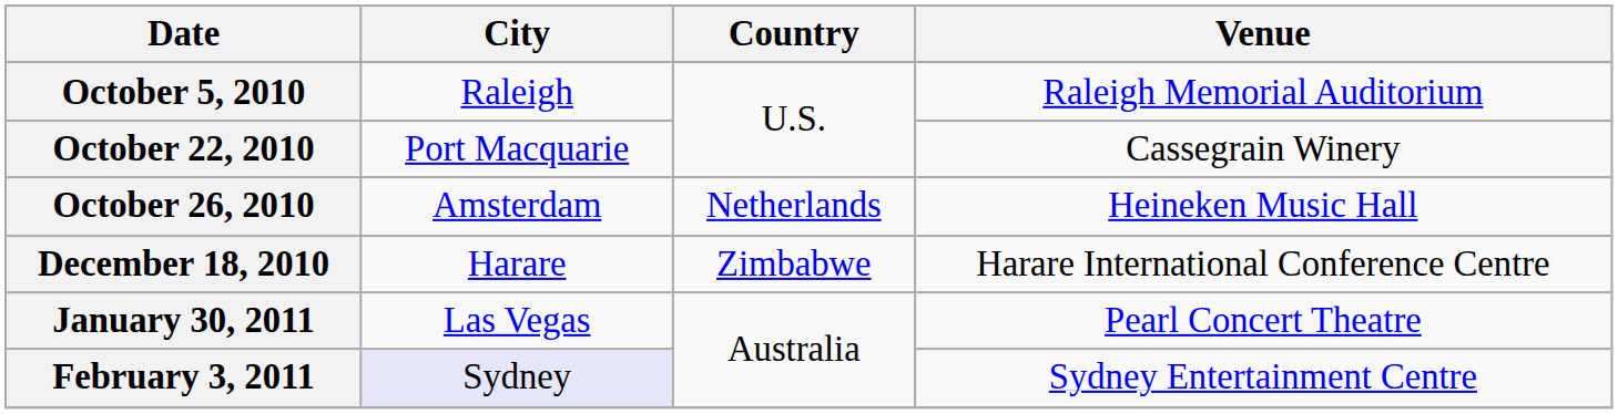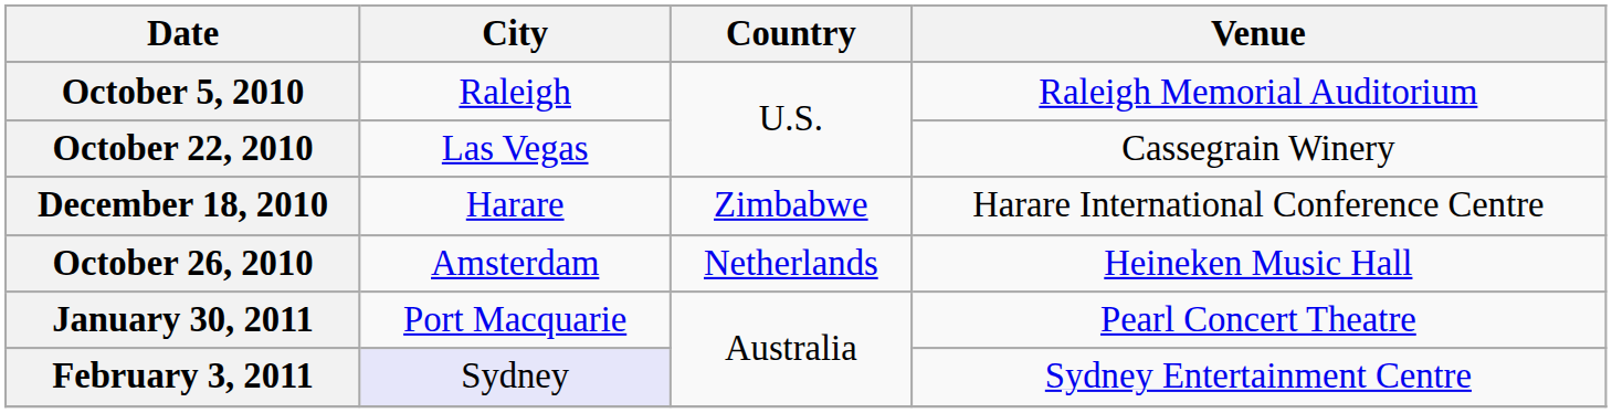 <table class="wikitable plainrowheaders" style="text-align:center;">
 <tr>
 <th scope="col" width="150">Date</th>
 <th scope="col" width="130">City</th>
 <th scope="col" width="100">Country</th>
 <th scope="col" width="300">Venue</th>
 </tr>
 <tr>
 <th scope="row">October 5, 2010</th>
 <td><a href='#'>Raleigh</a></td>
 <td rowspan="2">U.S.</td>
 <td><a href='#'>Raleigh Memorial Auditorium</a></td>
 </tr>
 <tr>
 <th scope="row">October 22, 2010</th>
-<td><a href='#'>Port Macquarie</a></td>
+<td><a href='#'>Las Vegas</a></td>
 <td>Cassegrain Winery</td>
+</tr>
+<tr>
+<th scope="row">December 18, 2010</th>
+<td><a href='#'>Harare</a></td>
+<td><a href='#'>Zimbabwe</a></td>
+<td>Harare International Conference Centre </td>
 </tr>
 <tr>
 <th scope="row">October 26, 2010</th>
 <td><a href='#'>Amsterdam</a></td>
 <td><a href='#'>Netherlands</a></td>
 <td><a href='#'>Heineken Music Hall</a></td>
 </tr>
 <tr>
-<th scope="row">December 18, 2010</th>
-<td><a href='#'>Harare</a></td>
-<td><a href='#'>Zimbabwe</a></td>
-<td>Harare International Conference Centre </td>
-</tr>
-<tr>
 <th scope="row">January 30, 2011</th>
-<td><a href='#'>Las Vegas</a></td>
+<td><a href='#'>Port Macquarie</a></td>
 <td rowspan="2">Australia</td>
 <td><a href='#'>Pearl Concert Theatre</a></td>
 </tr>
 <tr>
 <th scope="row">February 3, 2011</th>
 <td style="background: lavender;">Sydney</td>
 <td><a href='#'>Sydney Entertainment Centre</a></td>
 </tr>
 <tr>
 </tr>
 </table>
